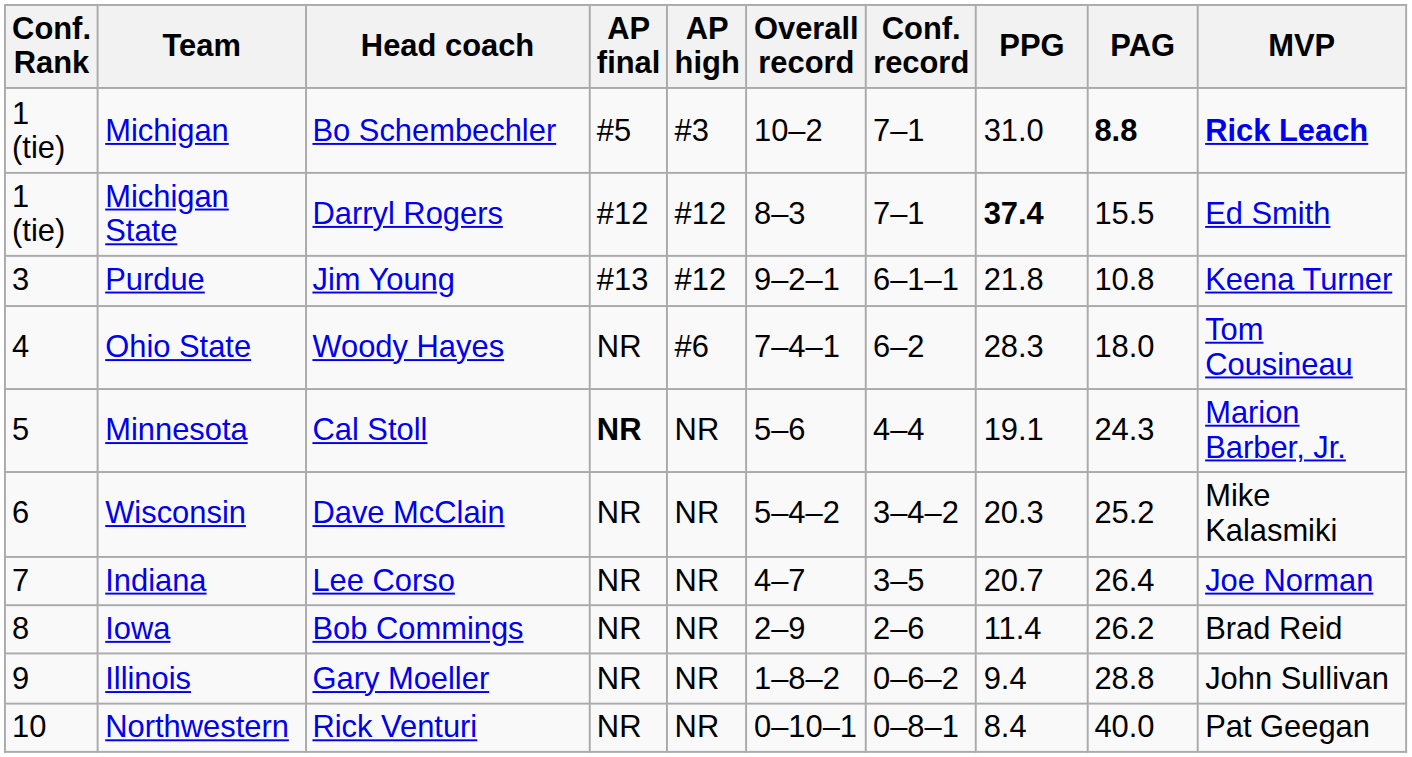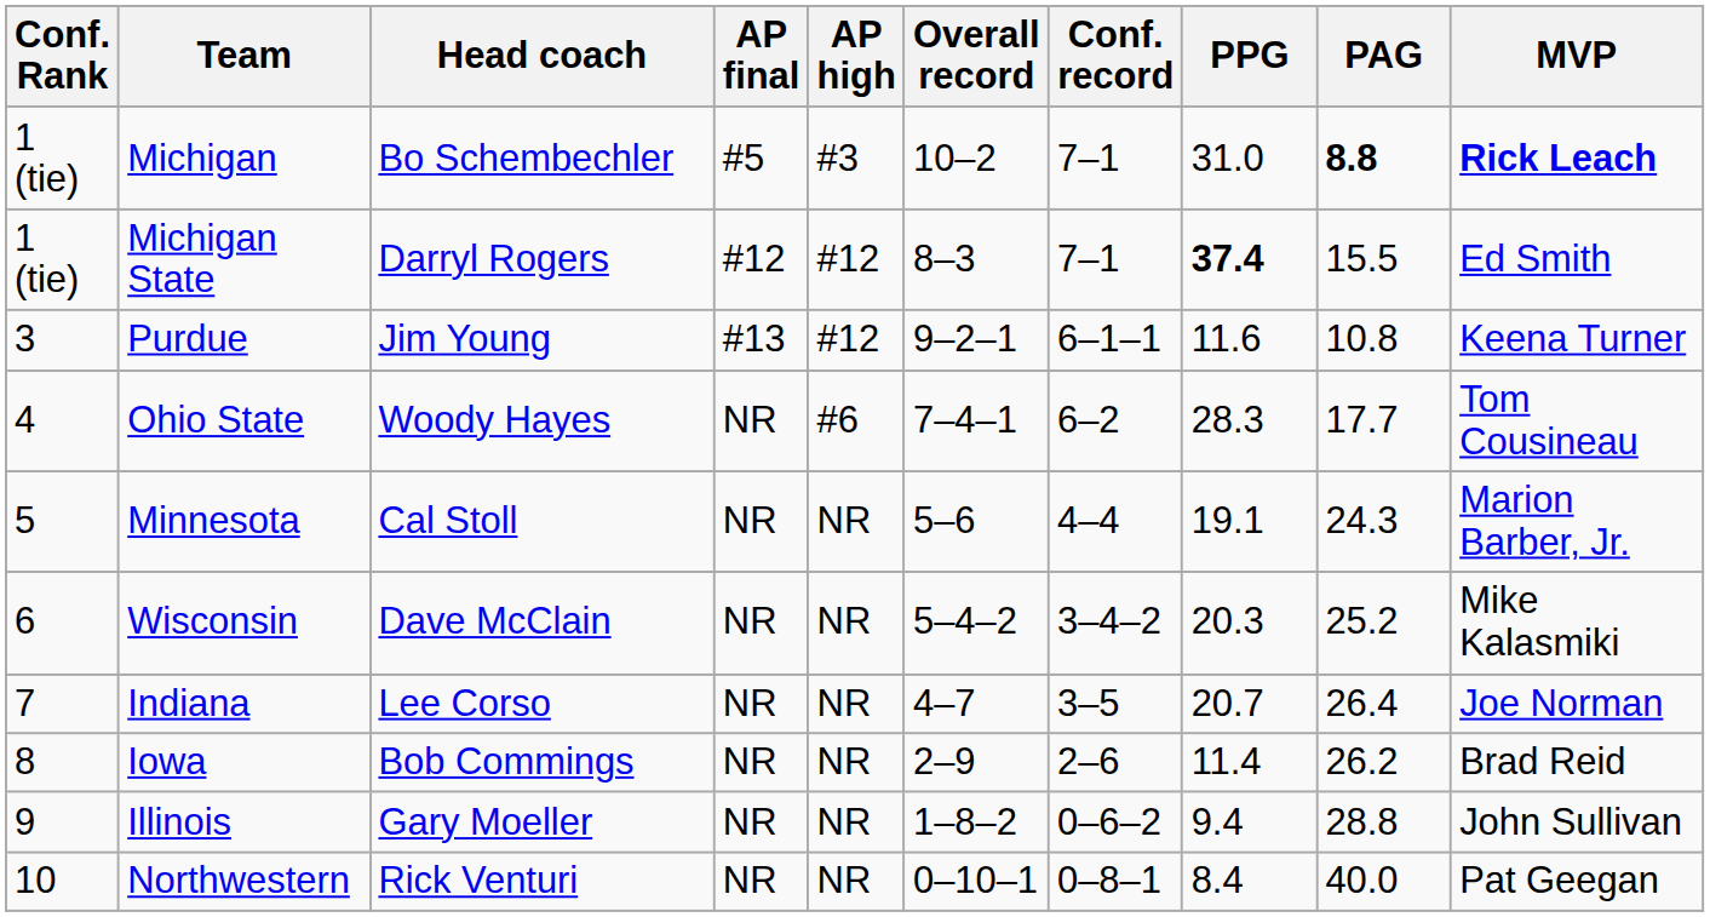 <table class="sortable wikitable">
 <tr>
 <th width="25">Conf. Rank</th>
 <th width="100">Team</th>
 <th width="140">Head coach</th>
 <th width="25">AP final</th>
 <th width="25">AP high</th>
 <th width="50">Overall record</th>
 <th width="50">Conf. record</th>
 <th width="50">PPG</th>
 <th width="50">PAG</th>
 <th width="100">MVP</th>
 </tr>
 <tr align="left" bgcolor="">
 <td>1 (tie)</td>
 <td><a href='#'>Michigan</a></td>
 <td><a href='#'>Bo Schembechler</a></td>
 <td>#5</td>
 <td>#3</td>
 <td>10–2</td>
 <td>7–1</td>
 <td>31.0</td>
 <td><strong>8.8</strong></td>
 <td><strong><a href='#'>Rick Leach</a></strong></td>
 </tr>
 <tr align="left" bgcolor="">
 <td>1 (tie)</td>
 <td><a href='#'>Michigan State</a></td>
 <td><a href='#'>Darryl Rogers</a></td>
 <td>#12</td>
 <td>#12</td>
 <td>8–3</td>
 <td>7–1</td>
 <td><strong>37.4</strong></td>
 <td>15.5</td>
 <td><a href='#'>Ed Smith</a></td>
 </tr>
 <tr align="left" bgcolor="">
 <td>3</td>
 <td><a href='#'>Purdue</a></td>
 <td><a href='#'>Jim Young</a></td>
 <td>#13</td>
 <td>#12</td>
 <td>9–2–1</td>
 <td>6–1–1</td>
-<td>21.8</td>
+<td>11.6</td>
 <td>10.8</td>
 <td><a href='#'>Keena Turner</a></td>
 </tr>
 <tr align="left" bgcolor="">
 <td>4</td>
 <td><a href='#'>Ohio State</a></td>
 <td><a href='#'>Woody Hayes</a></td>
 <td>NR</td>
 <td>#6</td>
 <td>7–4–1</td>
 <td>6–2</td>
 <td>28.3</td>
-<td>18.0</td>
+<td>17.7</td>
 <td><a href='#'>Tom Cousineau</a></td>
 </tr>
 <tr align="left" bgcolor="">
 <td>5</td>
 <td><a href='#'>Minnesota</a></td>
 <td><a href='#'>Cal Stoll</a></td>
-<td><strong>NR</strong></td>
+<td>NR</td>
 <td>NR</td>
 <td>5–6</td>
 <td>4–4</td>
 <td>19.1</td>
 <td>24.3</td>
 <td><a href='#'>Marion Barber, Jr.</a></td>
 </tr>
 <tr align="left" bgcolor="">
 <td>6</td>
 <td><a href='#'>Wisconsin</a></td>
 <td><a href='#'>Dave McClain</a></td>
 <td>NR</td>
 <td>NR</td>
 <td>5–4–2</td>
 <td>3–4–2</td>
 <td>20.3</td>
 <td>25.2</td>
 <td>Mike Kalasmiki</td>
 </tr>
 <tr align="left" bgcolor="">
 <td>7</td>
 <td><a href='#'>Indiana</a></td>
 <td><a href='#'>Lee Corso</a></td>
 <td>NR</td>
 <td>NR</td>
 <td>4–7</td>
 <td>3–5</td>
 <td>20.7</td>
 <td>26.4</td>
 <td><a href='#'>Joe Norman</a></td>
 </tr>
 <tr align="left" bgcolor="">
 <td>8</td>
 <td><a href='#'>Iowa</a></td>
 <td><a href='#'>Bob Commings</a></td>
 <td>NR</td>
 <td>NR</td>
 <td>2–9</td>
 <td>2–6</td>
 <td>11.4</td>
 <td>26.2</td>
 <td>Brad Reid</td>
 </tr>
 <tr align="left" bgcolor="">
 <td>9</td>
 <td><a href='#'>Illinois</a></td>
 <td><a href='#'>Gary Moeller</a></td>
 <td>NR</td>
 <td>NR</td>
 <td>1–8–2</td>
 <td>0–6–2</td>
 <td>9.4</td>
 <td>28.8</td>
 <td>John Sullivan</td>
 </tr>
 <tr align="left" bgcolor="">
 <td>10</td>
 <td><a href='#'>Northwestern</a></td>
 <td><a href='#'>Rick Venturi</a></td>
 <td>NR</td>
 <td>NR</td>
 <td>0–10–1</td>
 <td>0–8–1</td>
 <td>8.4</td>
 <td>40.0</td>
 <td>Pat Geegan</td>
 </tr>
 </table>
